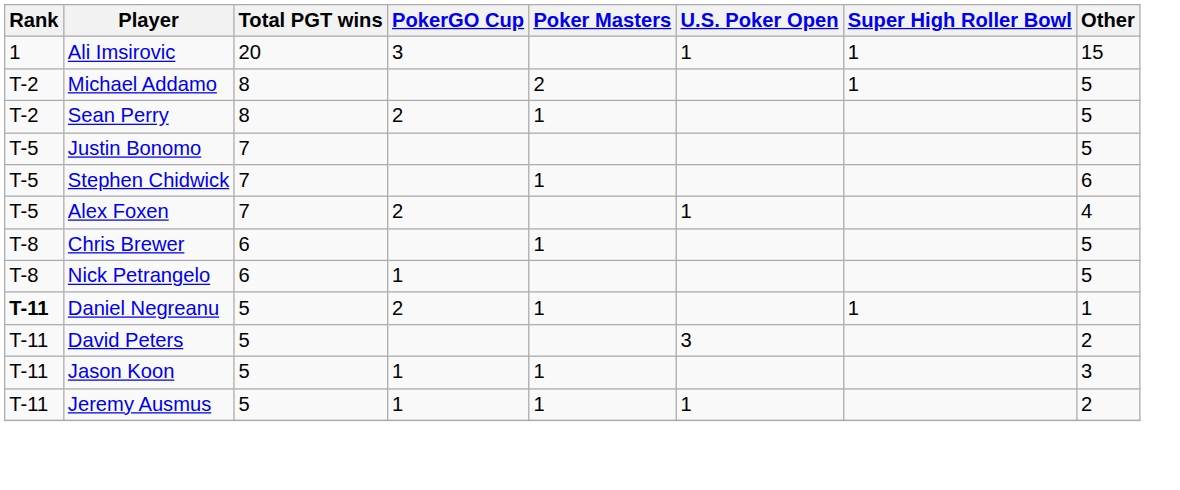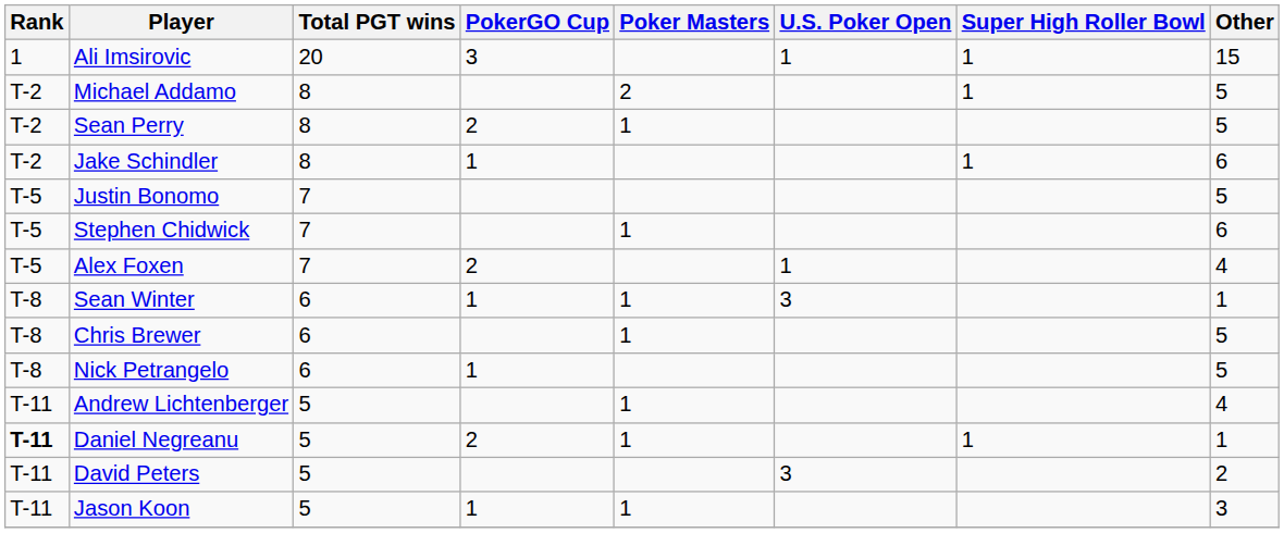 <table class="wikitable sortable">
 <tr>
 <th>Rank</th>
 <th>Player</th>
 <th>Total PGT wins</th>
 <th><a href='#'>PokerGO Cup</a></th>
 <th><a href='#'>Poker Masters</a></th>
 <th><a href='#'>U.S. Poker Open</a></th>
 <th><a href='#'>Super High Roller Bowl</a></th>
 <th>Other</th>
 </tr>
 <tr>
 <td>1</td>
 <td> <a href='#'>Ali Imsirovic</a></td>
 <td>20</td>
 <td>3</td>
 <td></td>
 <td>1</td>
 <td>1</td>
 <td>15</td>
 </tr>
 <tr>
 <td>T-2</td>
 <td> <a href='#'>Michael Addamo</a></td>
 <td>8</td>
 <td></td>
 <td>2</td>
 <td></td>
 <td>1</td>
 <td>5</td>
 </tr>
 <tr>
 <td>T-2</td>
 <td> <a href='#'>Sean Perry</a></td>
 <td>8</td>
 <td>2</td>
 <td>1</td>
 <td></td>
 <td></td>
 <td>5</td>
 </tr>
 <tr>
+<td>T-2</td>
+<td> <a href='#'>Jake Schindler</a></td>
+<td>8</td>
+<td>1</td>
+<td></td>
+<td></td>
+<td>1</td>
+<td>6</td>
+</tr>
+<tr>
 <td>T-5</td>
 <td> <a href='#'>Justin Bonomo</a></td>
 <td>7</td>
 <td></td>
 <td></td>
 <td></td>
 <td></td>
 <td>5</td>
 </tr>
 <tr>
 <td>T-5</td>
 <td> <a href='#'>Stephen Chidwick</a></td>
 <td>7</td>
 <td></td>
 <td>1</td>
 <td></td>
 <td></td>
 <td>6</td>
 </tr>
 <tr>
 <td>T-5</td>
 <td> <a href='#'>Alex Foxen</a></td>
 <td>7</td>
 <td>2</td>
 <td></td>
 <td>1</td>
 <td></td>
 <td>4</td>
 </tr>
 <tr>
 <td>T-8</td>
+<td> <a href='#'>Sean Winter</a></td>
+<td>6</td>
+<td>1</td>
+<td>1</td>
+<td>3</td>
+<td></td>
+<td>1</td>
+</tr>
+<tr>
+<td>T-8</td>
 <td> <a href='#'>Chris Brewer</a></td>
 <td>6</td>
 <td></td>
 <td>1</td>
 <td></td>
 <td></td>
 <td>5</td>
 </tr>
 <tr>
 <td>T-8</td>
 <td> <a href='#'>Nick Petrangelo</a></td>
 <td>6</td>
 <td>1</td>
 <td></td>
 <td></td>
 <td></td>
 <td>5</td>
+</tr>
+<tr>
+<td>T-11</td>
+<td> <a href='#'>Andrew Lichtenberger</a></td>
+<td>5</td>
+<td></td>
+<td>1</td>
+<td></td>
+<td></td>
+<td>4</td>
 </tr>
 <tr>
 <td><strong>T-11</strong></td>
 <td> <a href='#'>Daniel Negreanu</a></td>
 <td>5</td>
 <td>2</td>
 <td>1</td>
 <td></td>
 <td>1</td>
 <td>1</td>
 </tr>
 <tr>
 <td>T-11</td>
 <td> <a href='#'>David Peters</a></td>
 <td>5</td>
 <td></td>
 <td></td>
 <td>3</td>
 <td></td>
 <td>2</td>
 </tr>
 <tr>
 <td>T-11</td>
 <td> <a href='#'>Jason Koon</a></td>
 <td>5</td>
 <td>1</td>
 <td>1</td>
 <td></td>
 <td></td>
 <td>3</td>
 </tr>
 <tr>
-<td>T-11</td>
-<td> <a href='#'>Jeremy Ausmus</a></td>
-<td>5</td>
-<td>1</td>
-<td>1</td>
-<td>1</td>
-<td></td>
-<td>2</td>
-</tr>
-<tr>
 </tr>
 </table>
